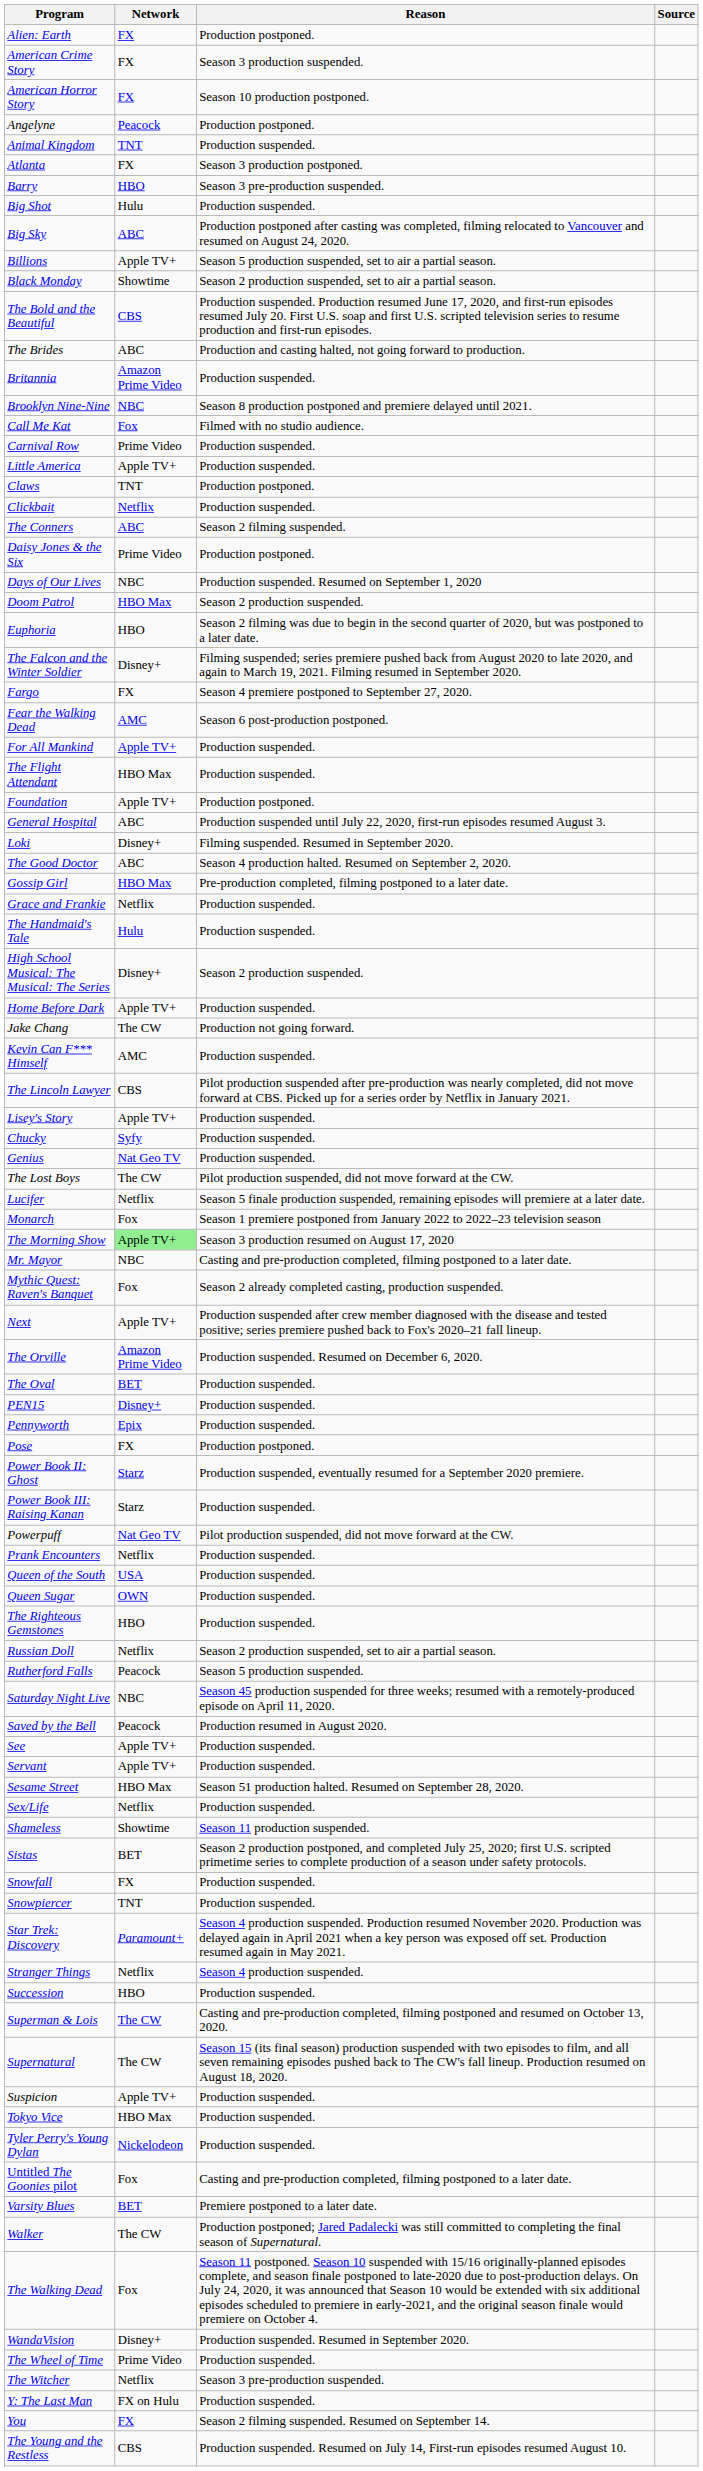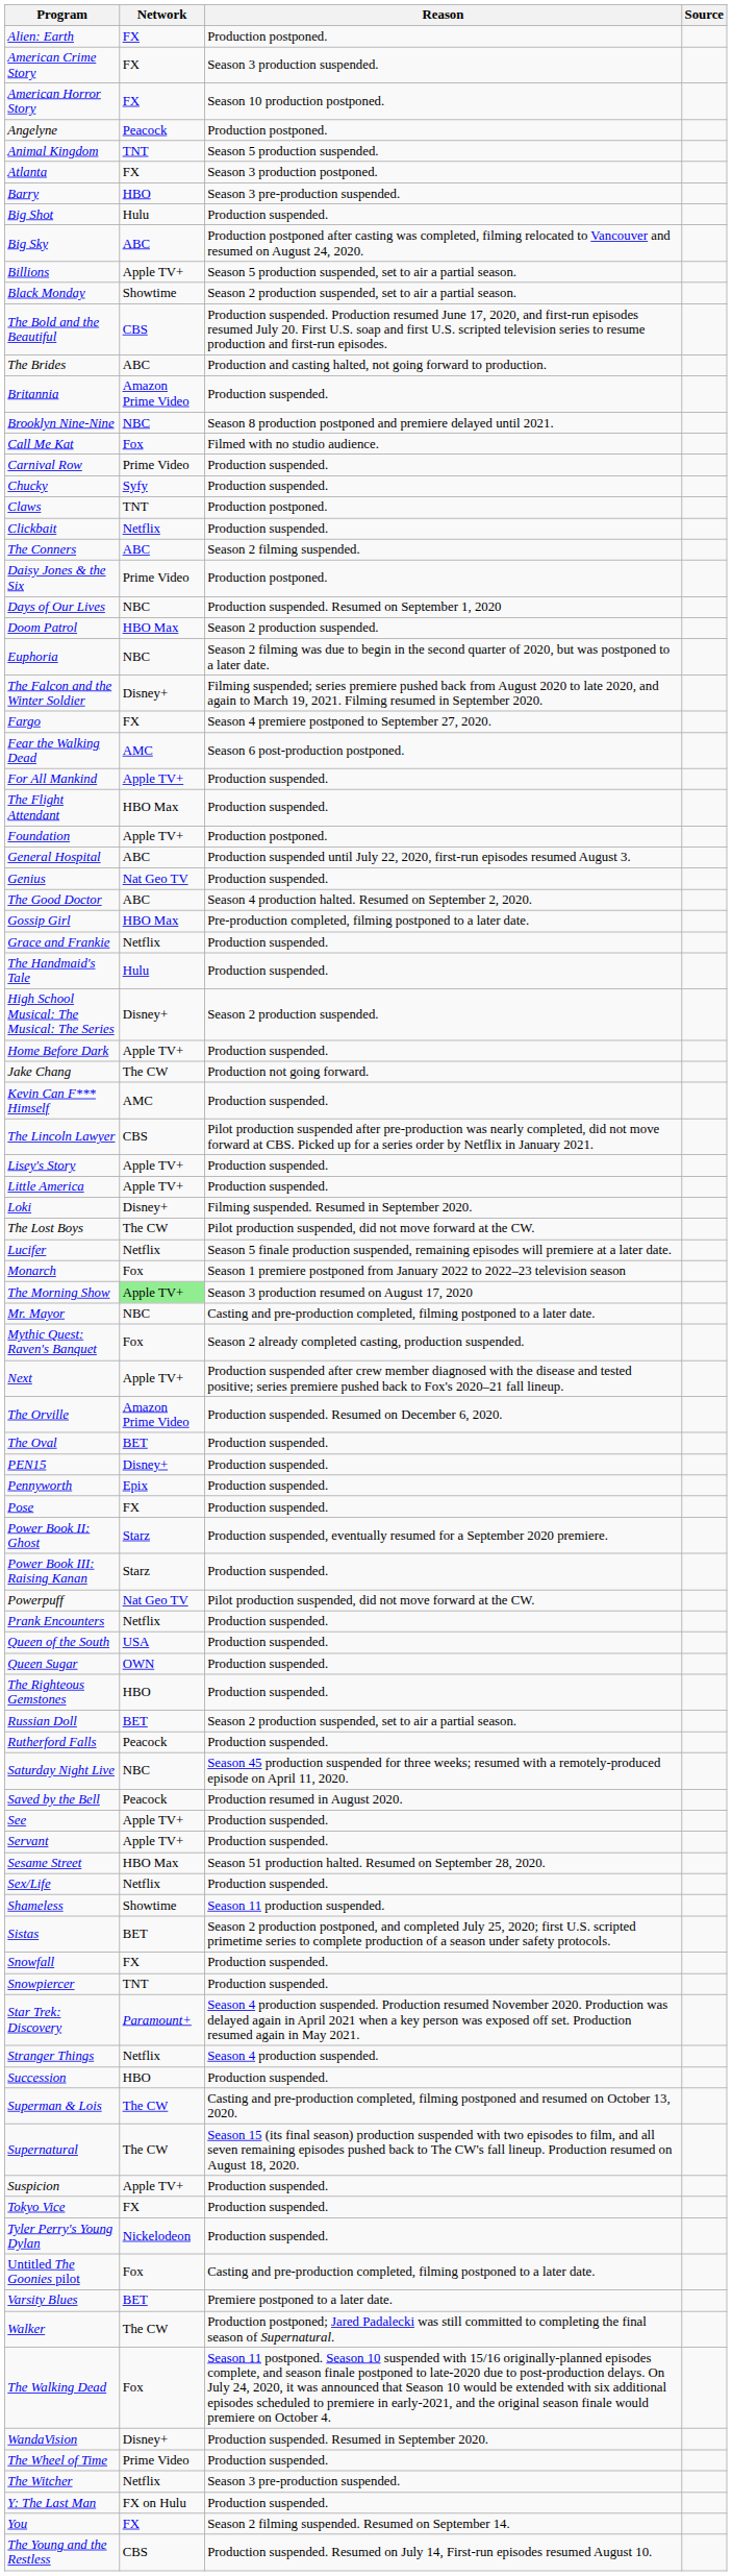 <table class="wikitable sortable">
 <tr>
 <th>Program</th>
 <th>Network</th>
 <th>Reason</th>
 <th>Source</th>
 </tr>
 <tr>
 <td><em><a href='#'>Alien: Earth</a></em></td>
 <td><a href='#'>FX</a></td>
 <td>Production postponed.</td>
 <td></td>
 </tr>
 <tr>
 <td><em><a href='#'>American Crime Story</a></em></td>
 <td>FX</td>
 <td>Season 3 production suspended.</td>
 <td></td>
 </tr>
 <tr>
 <td><em><a href='#'>American Horror Story</a></em></td>
 <td><a href='#'>FX</a></td>
 <td>Season 10 production postponed.</td>
 <td></td>
 </tr>
 <tr>
 <td><em>Angelyne</em></td>
 <td><a href='#'>Peacock</a></td>
 <td>Production postponed.</td>
 <td></td>
 </tr>
 <tr>
 <td><em><a href='#'>Animal Kingdom</a></em></td>
 <td><a href='#'>TNT</a></td>
-<td>Production suspended.</td>
+<td>Season 5 production suspended.</td>
 <td></td>
 </tr>
 <tr>
 <td><em><a href='#'>Atlanta</a></em></td>
 <td>FX</td>
 <td>Season 3 production postponed.</td>
 <td></td>
 </tr>
 <tr>
 <td><em><a href='#'>Barry</a></em></td>
 <td><a href='#'>HBO</a></td>
 <td>Season 3 pre-production suspended.</td>
 <td></td>
 </tr>
 <tr>
 <td><em><a href='#'>Big Shot</a></em></td>
 <td>Hulu</td>
 <td>Production suspended.</td>
 <td></td>
 </tr>
 <tr>
 <td><em><a href='#'>Big Sky</a></em></td>
 <td><a href='#'>ABC</a></td>
 <td>Production postponed after casting was completed, filming relocated to <a href='#'>Vancouver</a> and resumed on August 24, 2020.</td>
 <td></td>
 </tr>
 <tr>
 <td><em><a href='#'>Billions</a></em></td>
 <td>Apple TV+</td>
 <td>Season 5 production suspended, set to air a partial season.</td>
 <td></td>
 </tr>
 <tr>
 <td><em><a href='#'>Black Monday</a></em></td>
 <td>Showtime</td>
 <td>Season 2 production suspended, set to air a partial season.</td>
 <td></td>
 </tr>
 <tr>
 <td><em><a href='#'>The Bold and the Beautiful</a></em></td>
 <td><a href='#'>CBS</a></td>
 <td>Production suspended. Production resumed June 17, 2020, and first-run episodes resumed July 20. First U.S. soap and first U.S. scripted television series to resume production and first-run episodes.</td>
 <td></td>
 </tr>
 <tr>
 <td><em>The Brides</em></td>
 <td>ABC</td>
 <td>Production and casting halted, not going forward to production.</td>
 <td></td>
 </tr>
 <tr>
 <td><em><a href='#'>Britannia</a></em></td>
 <td><a href='#'>Amazon Prime Video</a></td>
 <td>Production suspended.</td>
 <td></td>
 </tr>
 <tr>
 <td><em><a href='#'>Brooklyn Nine-Nine</a></em></td>
 <td><a href='#'>NBC</a></td>
 <td>Season 8 production postponed and premiere delayed until 2021.</td>
 <td></td>
 </tr>
 <tr>
 <td><em><a href='#'>Call Me Kat</a></em></td>
 <td><a href='#'>Fox</a></td>
 <td>Filmed with no studio audience.</td>
 <td></td>
 </tr>
 <tr>
 <td><em><a href='#'>Carnival Row</a></em></td>
 <td>Prime Video</td>
 <td>Production suspended.</td>
 <td></td>
 </tr>
 <tr>
-<td><em><a href='#'>Little America</a></em></td>
-<td>Apple TV+</td>
+<td><em><a href='#'>Chucky</a></em></td>
+<td><a href='#'>Syfy</a></td>
 <td>Production suspended.</td>
 <td></td>
 </tr>
 <tr>
 <td><em><a href='#'>Claws</a></em></td>
 <td>TNT</td>
 <td>Production postponed.</td>
 <td></td>
 </tr>
 <tr>
 <td><em><a href='#'>Clickbait</a></em></td>
 <td><a href='#'>Netflix</a></td>
 <td>Production suspended.</td>
 <td></td>
 </tr>
 <tr>
 <td><em><a href='#'>The Conners</a></em></td>
 <td><a href='#'>ABC</a></td>
 <td>Season 2 filming suspended.</td>
 <td></td>
 </tr>
 <tr>
 <td><em><a href='#'>Daisy Jones & the Six</a></em></td>
 <td>Prime Video</td>
 <td>Production postponed.</td>
 <td></td>
 </tr>
 <tr>
 <td><em><a href='#'>Days of Our Lives</a></em></td>
 <td>NBC</td>
 <td>Production suspended. Resumed on September 1, 2020</td>
 <td></td>
 </tr>
 <tr>
 <td><em><a href='#'>Doom Patrol</a></em></td>
 <td><a href='#'>HBO Max</a></td>
 <td>Season 2 production suspended.</td>
 <td></td>
 </tr>
 <tr>
 <td><em><a href='#'>Euphoria</a></em></td>
-<td>HBO</td>
+<td>NBC</td>
 <td>Season 2 filming was due to begin in the second quarter of 2020, but was postponed to a later date.</td>
 <td></td>
 </tr>
 <tr>
 <td><em><a href='#'>The Falcon and the Winter Soldier</a></em></td>
 <td>Disney+</td>
 <td>Filming suspended; series premiere pushed back from August 2020 to late 2020, and again to March 19, 2021. Filming resumed in September 2020.</td>
 <td></td>
 </tr>
 <tr>
 <td><em><a href='#'>Fargo</a></em></td>
 <td>FX</td>
 <td>Season 4 premiere postponed to September 27, 2020.</td>
 <td></td>
 </tr>
 <tr>
 <td><em><a href='#'>Fear the Walking Dead</a></em></td>
 <td><a href='#'>AMC</a></td>
 <td>Season 6 post-production postponed.</td>
 <td></td>
 </tr>
 <tr>
 <td><em><a href='#'>For All Mankind</a></em></td>
 <td><a href='#'>Apple TV+</a></td>
 <td>Production suspended.</td>
 <td></td>
 </tr>
 <tr>
 <td><em><a href='#'>The Flight Attendant</a></em></td>
 <td>HBO Max</td>
 <td>Production suspended.</td>
 <td></td>
 </tr>
 <tr>
 <td><em><a href='#'>Foundation</a></em></td>
 <td>Apple TV+</td>
 <td>Production postponed.</td>
 <td></td>
 </tr>
 <tr>
 <td><em><a href='#'>General Hospital</a></em></td>
 <td>ABC</td>
 <td>Production suspended until July 22, 2020, first-run episodes resumed August 3.</td>
 <td></td>
 </tr>
 <tr>
-<td><em><a href='#'>Loki</a></em></td>
-<td>Disney+</td>
-<td>Filming suspended. Resumed in September 2020.</td>
+<td><em><a href='#'>Genius</a></em></td>
+<td><a href='#'>Nat Geo TV</a></td>
+<td>Production suspended.</td>
 <td></td>
 </tr>
 <tr>
 <td><em><a href='#'>The Good Doctor</a></em></td>
 <td>ABC</td>
 <td>Season 4 production halted. Resumed on September 2, 2020.</td>
 <td></td>
 </tr>
 <tr>
 <td><em><a href='#'>Gossip Girl</a></em></td>
 <td><a href='#'>HBO Max</a></td>
 <td>Pre-production completed, filming postponed to a later date.</td>
 <td></td>
 </tr>
 <tr>
 <td><em><a href='#'>Grace and Frankie</a></em></td>
 <td>Netflix</td>
 <td>Production suspended.</td>
 <td></td>
 </tr>
 <tr>
 <td><em><a href='#'>The Handmaid's Tale</a></em></td>
 <td><a href='#'>Hulu</a></td>
 <td>Production suspended.</td>
 <td></td>
 </tr>
 <tr>
 <td><em><a href='#'>High School Musical: The Musical: The Series</a></em></td>
 <td>Disney+</td>
 <td>Season 2 production suspended.</td>
 <td></td>
 </tr>
 <tr>
 <td><em><a href='#'>Home Before Dark</a></em></td>
 <td>Apple TV+</td>
 <td>Production suspended.</td>
 <td></td>
 </tr>
 <tr>
 <td><em>Jake Chang</em></td>
 <td>The CW</td>
 <td>Production not going forward.</td>
 <td></td>
 </tr>
 <tr>
 <td><em><a href='#'>Kevin Can F*** Himself</a></em></td>
 <td>AMC</td>
 <td>Production suspended.</td>
 <td></td>
 </tr>
 <tr>
 <td><em><a href='#'>The Lincoln Lawyer</a></em></td>
 <td>CBS</td>
 <td>Pilot production suspended after pre-production was nearly completed, did not move forward at CBS. Picked up for a series order by Netflix in January 2021.</td>
 <td></td>
 </tr>
 <tr>
 <td><em><a href='#'>Lisey's Story</a></em></td>
 <td>Apple TV+</td>
 <td>Production suspended.</td>
 <td></td>
 </tr>
 <tr>
-<td><em><a href='#'>Chucky</a></em></td>
-<td><a href='#'>Syfy</a></td>
+<td><em><a href='#'>Little America</a></em></td>
+<td>Apple TV+</td>
 <td>Production suspended.</td>
 <td></td>
 </tr>
 <tr>
-<td><em><a href='#'>Genius</a></em></td>
-<td><a href='#'>Nat Geo TV</a></td>
-<td>Production suspended.</td>
+<td><em><a href='#'>Loki</a></em></td>
+<td>Disney+</td>
+<td>Filming suspended. Resumed in September 2020.</td>
 <td></td>
 </tr>
 <tr>
 <td><em>The Lost Boys</em></td>
 <td>The CW</td>
 <td>Pilot production suspended, did not move forward at the CW.</td>
 <td></td>
 </tr>
 <tr>
 <td><em><a href='#'>Lucifer</a></em></td>
 <td>Netflix</td>
 <td>Season 5 finale production suspended, remaining episodes will premiere at a later date.</td>
 <td></td>
 </tr>
 <tr>
 <td><em><a href='#'>Monarch</a></em></td>
 <td>Fox</td>
 <td>Season 1 premiere postponed from January 2022 to 2022–23 television season</td>
 <td></td>
 </tr>
 <tr>
 <td><em><a href='#'>The Morning Show</a></em></td>
 <td style="background: lightgreen;">Apple TV+</td>
 <td>Season 3 production resumed on August 17, 2020</td>
 <td></td>
 </tr>
 <tr>
 <td><em><a href='#'>Mr. Mayor</a></em></td>
 <td>NBC</td>
 <td>Casting and pre-production completed, filming postponed to a later date.</td>
 <td></td>
 </tr>
 <tr>
 <td><em><a href='#'>Mythic Quest: Raven's Banquet</a></em></td>
 <td>Fox</td>
 <td>Season 2 already completed casting, production suspended.</td>
 <td></td>
 </tr>
 <tr>
 <td><em><a href='#'>Next</a></em></td>
 <td>Apple TV+</td>
 <td>Production suspended after crew member diagnosed with the disease and tested positive; series premiere pushed back to Fox's 2020–21 fall lineup.</td>
 <td></td>
 </tr>
 <tr>
 <td><em><a href='#'>The Orville</a></em></td>
 <td><a href='#'>Amazon Prime Video</a></td>
 <td>Production suspended. Resumed on December 6, 2020.</td>
 <td></td>
 </tr>
 <tr>
 <td><em><a href='#'>The Oval</a></em></td>
 <td><a href='#'>BET</a></td>
 <td>Production suspended.</td>
 <td></td>
 </tr>
 <tr>
 <td><em><a href='#'>PEN15</a></em></td>
 <td><a href='#'>Disney+</a></td>
 <td>Production suspended.</td>
 <td></td>
 </tr>
 <tr>
 <td><em><a href='#'>Pennyworth</a></em></td>
 <td><a href='#'>Epix</a></td>
 <td>Production suspended.</td>
 <td></td>
 </tr>
 <tr>
 <td><em><a href='#'>Pose</a></em></td>
 <td>FX</td>
-<td>Production postponed.</td>
+<td>Production suspended.</td>
 <td></td>
 </tr>
 <tr>
 <td><em><a href='#'>Power Book II: Ghost</a></em></td>
 <td><a href='#'>Starz</a></td>
 <td>Production suspended, eventually resumed for a September 2020 premiere.</td>
 <td></td>
 </tr>
 <tr>
 <td><em><a href='#'>Power Book III: Raising Kanan</a></em></td>
 <td>Starz</td>
 <td>Production suspended.</td>
 <td></td>
 </tr>
 <tr>
 <td><em>Powerpuff</em></td>
 <td><a href='#'>Nat Geo TV</a></td>
 <td>Pilot production suspended, did not move forward at the CW.</td>
 <td></td>
 </tr>
 <tr>
 <td><em><a href='#'>Prank Encounters</a></em></td>
 <td>Netflix</td>
 <td>Production suspended.</td>
 <td></td>
 </tr>
 <tr>
 <td><em><a href='#'>Queen of the South</a></em></td>
 <td><a href='#'>USA</a></td>
 <td>Production suspended.</td>
 <td></td>
 </tr>
 <tr>
 <td><em><a href='#'>Queen Sugar</a></em></td>
 <td><a href='#'>OWN</a></td>
 <td>Production suspended.</td>
 <td></td>
 </tr>
 <tr>
 <td><em><a href='#'>The Righteous Gemstones</a></em></td>
 <td>HBO</td>
 <td>Production suspended.</td>
 <td></td>
 </tr>
 <tr>
 <td><em><a href='#'>Russian Doll</a></em></td>
-<td>Netflix</td>
+<td><a href='#'>BET</a></td>
 <td>Season 2 production suspended, set to air a partial season.</td>
 <td></td>
 </tr>
 <tr>
 <td><em><a href='#'>Rutherford Falls</a></em></td>
 <td>Peacock</td>
-<td>Season 5 production suspended.</td>
+<td>Production suspended.</td>
 <td></td>
 </tr>
 <tr>
 <td><em><a href='#'>Saturday Night Live</a></em></td>
 <td>NBC</td>
 <td><a href='#'>Season 45</a> production suspended for three weeks; resumed with a remotely-produced episode on April 11, 2020.</td>
 <td></td>
 </tr>
 <tr>
 <td><em><a href='#'>Saved by the Bell</a></em></td>
 <td>Peacock</td>
 <td>Production resumed in August 2020.</td>
 <td></td>
 </tr>
 <tr>
 <td><em><a href='#'>See</a></em></td>
 <td>Apple TV+</td>
 <td>Production suspended.</td>
 <td></td>
 </tr>
 <tr>
 <td><em><a href='#'>Servant</a></em></td>
 <td>Apple TV+</td>
 <td>Production suspended.</td>
 <td></td>
 </tr>
 <tr>
 <td><em><a href='#'>Sesame Street</a></em></td>
 <td>HBO Max</td>
 <td>Season 51 production halted. Resumed on September 28, 2020.</td>
 <td></td>
 </tr>
 <tr>
 <td><em><a href='#'>Sex/Life</a></em></td>
 <td>Netflix</td>
 <td>Production suspended.</td>
 <td></td>
 </tr>
 <tr>
 <td><em><a href='#'>Shameless</a></em></td>
 <td>Showtime</td>
 <td><a href='#'>Season 11</a> production suspended.</td>
 <td></td>
 </tr>
 <tr>
 <td><em><a href='#'>Sistas</a></em></td>
 <td>BET</td>
 <td>Season 2 production postponed, and completed July 25, 2020; first U.S. scripted primetime series to complete production of a season under safety protocols.</td>
 <td></td>
 </tr>
 <tr>
 <td><em><a href='#'>Snowfall</a></em></td>
 <td>FX</td>
 <td>Production suspended.</td>
 <td></td>
 </tr>
 <tr>
 <td><em><a href='#'>Snowpiercer</a></em></td>
 <td>TNT</td>
 <td>Production suspended.</td>
 <td></td>
 </tr>
 <tr>
 <td><em><a href='#'>Star Trek: Discovery</a></em></td>
 <td><em><a href='#'>Paramount+</a></em></td>
 <td><a href='#'>Season 4</a> production suspended.  Production resumed November 2020.  Production was delayed again in April 2021 when a key person was exposed off set. Production resumed again in May 2021.</td>
 <td></td>
 </tr>
 <tr>
 <td><em><a href='#'>Stranger Things</a></em></td>
 <td>Netflix</td>
 <td><a href='#'>Season 4</a> production suspended.</td>
 <td></td>
 </tr>
 <tr>
 <td><a href='#'><em>Succession</em></a></td>
 <td>HBO</td>
 <td>Production suspended.</td>
 <td></td>
 </tr>
 <tr>
 <td><em><a href='#'>Superman & Lois</a></em></td>
 <td><a href='#'>The CW</a></td>
 <td>Casting and pre-production completed, filming postponed and resumed on October 13, 2020.</td>
 <td></td>
 </tr>
 <tr>
 <td><em><a href='#'>Supernatural</a></em></td>
 <td>The CW</td>
 <td><a href='#'>Season 15</a> (its final season) production suspended with two episodes to film, and all seven remaining episodes pushed back to The CW's fall lineup. Production resumed on August 18, 2020.</td>
 <td></td>
 </tr>
 <tr>
 <td><em>Suspicion</em></td>
 <td>Apple TV+</td>
 <td>Production suspended.</td>
 <td></td>
 </tr>
 <tr>
 <td><em><a href='#'>Tokyo Vice</a></em></td>
-<td>HBO Max</td>
+<td>FX</td>
 <td>Production suspended.</td>
 <td></td>
 </tr>
 <tr>
 <td><em><a href='#'>Tyler Perry's Young Dylan</a></em></td>
 <td><a href='#'>Nickelodeon</a></td>
 <td>Production suspended.</td>
 <td></td>
 </tr>
 <tr>
 <td><a href='#'>Untitled <em>The Goonies</em> pilot</a></td>
 <td>Fox</td>
 <td>Casting and pre-production completed, filming postponed to a later date.</td>
 <td></td>
 </tr>
 <tr>
 <td><em><a href='#'>Varsity Blues</a></em></td>
 <td><a href='#'>BET</a></td>
 <td>Premiere postponed to a later date.</td>
 <td></td>
 </tr>
 <tr>
 <td><em><a href='#'>Walker</a></em></td>
 <td>The CW</td>
 <td>Production postponed; <a href='#'>Jared Padalecki</a> was still committed to completing the final season of <em>Supernatural</em>.</td>
 <td></td>
 </tr>
 <tr>
 <td><em><a href='#'>The Walking Dead</a></em></td>
 <td>Fox</td>
 <td><a href='#'>Season 11</a> postponed. <a href='#'>Season 10</a> suspended with 15/16 originally-planned episodes complete, and season finale postponed to late-2020 due to post-production delays. On July 24, 2020, it was announced that Season 10 would be extended with six additional episodes scheduled to premiere in early-2021, and the original season finale would premiere on October 4.</td>
 <td></td>
 </tr>
 <tr>
 <td><em><a href='#'>WandaVision</a></em></td>
 <td>Disney+</td>
 <td>Production suspended. Resumed in September 2020.</td>
 <td></td>
 </tr>
 <tr>
 <td><em><a href='#'>The Wheel of Time</a></em></td>
 <td>Prime Video</td>
 <td>Production suspended.</td>
 <td></td>
 </tr>
 <tr>
 <td><em><a href='#'>The Witcher</a></em></td>
 <td>Netflix</td>
 <td>Season 3 pre-production suspended.</td>
 <td></td>
 </tr>
 <tr>
 <td><em><a href='#'>Y: The Last Man</a></em></td>
 <td>FX on Hulu</td>
 <td>Production suspended.</td>
 <td></td>
 </tr>
 <tr>
 <td><em><a href='#'>You</a></em></td>
 <td><a href='#'>FX</a></td>
 <td>Season 2 filming suspended. Resumed on September 14.</td>
 <td></td>
 </tr>
 <tr>
 <td><em><a href='#'>The Young and the Restless</a></em></td>
 <td>CBS</td>
 <td>Production suspended. Resumed on July 14, First-run episodes resumed August 10.</td>
 <td></td>
 </tr>
 </table>
